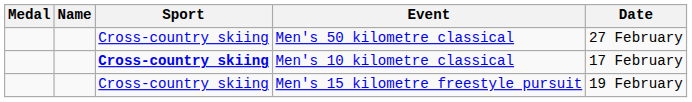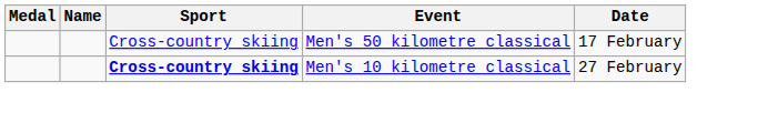 <table class="wikitable sortable" style="font-size:95%">
 <tr>
 <th>Medal</th>
 <th>Name</th>
 <th>Sport</th>
 <th>Event</th>
 <th>Date</th>
 </tr>
 <tr>
 <td></td>
 <td></td>
 <td><a href='#'>Cross-country skiing</a></td>
 <td><a href='#'>Men's 50 kilometre classical</a></td>
-<td>27 February</td>
+<td>17 February</td>
 </tr>
 <tr>
 <td></td>
 <td></td>
 <td><strong><a href='#'>Cross-country skiing</a></strong></td>
 <td><a href='#'>Men's 10 kilometre classical</a></td>
-<td>17 February</td>
-</tr>
-<tr>
-<td></td>
-<td></td>
-<td><a href='#'>Cross-country skiing</a></td>
-<td><a href='#'>Men's 15 kilometre freestyle pursuit</a></td>
-<td>19 February</td>
+<td>27 February</td>
 </tr>
 </table>
